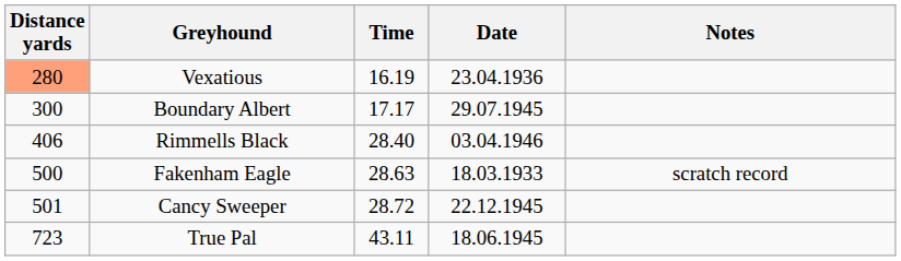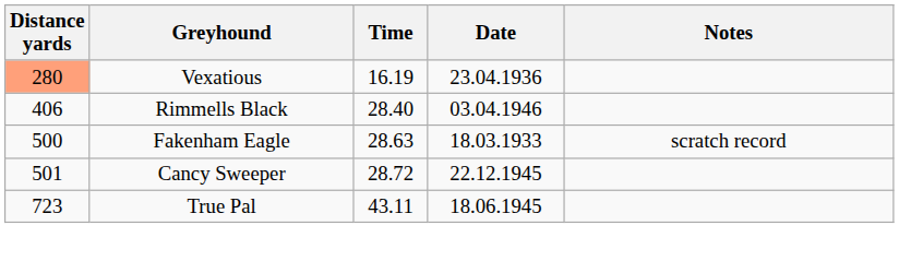 <table class="wikitable" style="font-size: 100%">
 <tr>
 <th width=50>Distance <br>yards</th>
 <th width=200>Greyhound</th>
 <th width=50>Time</th>
 <th width=100>Date</th>
 <th width=250>Notes</th>
 </tr>
 <tr align=center>
 <td style="background: lightsalmon;">280</td>
 <td>Vexatious</td>
 <td>16.19</td>
 <td>23.04.1936</td>
-<td></td>
-</tr>
-<tr align=center>
-<td>300</td>
-<td>Boundary Albert</td>
-<td>17.17</td>
-<td>29.07.1945</td>
 <td></td>
 </tr>
 <tr align=center>
 <td>406</td>
 <td>Rimmells Black</td>
 <td>28.40</td>
 <td>03.04.1946</td>
 <td></td>
 </tr>
 <tr align=center>
 <td>500</td>
 <td>Fakenham Eagle</td>
 <td>28.63</td>
 <td>18.03.1933</td>
 <td>scratch record</td>
 </tr>
 <tr align=center>
 <td>501</td>
 <td>Cancy Sweeper</td>
 <td>28.72</td>
 <td>22.12.1945</td>
 <td></td>
 </tr>
 <tr align=center>
 <td>723</td>
 <td>True Pal</td>
 <td>43.11</td>
 <td>18.06.1945</td>
 <td></td>
 </tr>
 </table>
